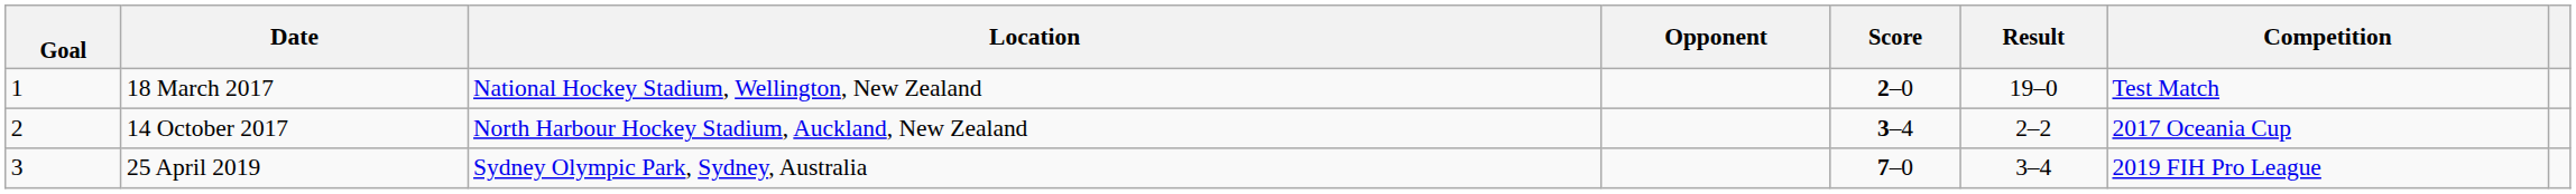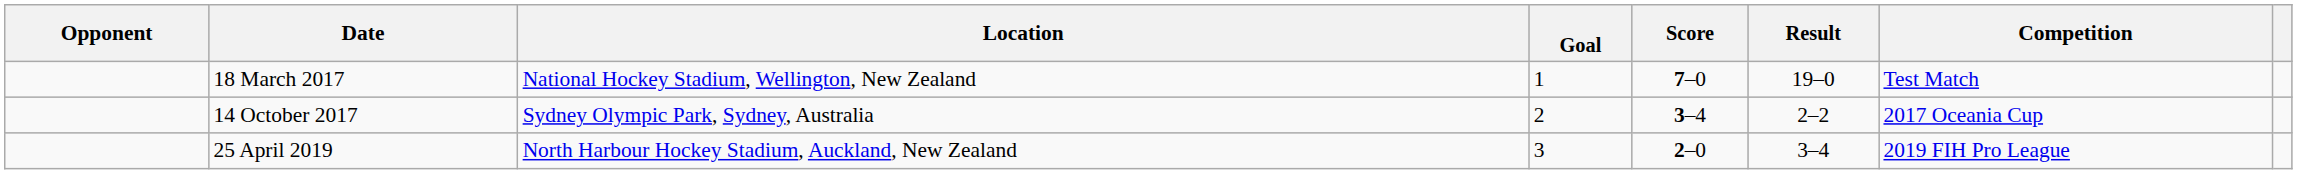 <table class="wikitable sortable" style="font-size:90%" width=97%>
 <tr>
-<th style="font-size:95%;" data-sort-type=number><br>Goal</th>
+<th width=130>Opponent</th>
 <th align=center>Date</th>
 <th>Location</th>
-<th width=130>Opponent</th>
+<th style="font-size:95%;" data-sort-type=number><br>Goal</th>
 <th data-sort-type="number" style="font-size:95%">Score</th>
 <th data-sort-type="number" style="font-size:95%">Result</th>
 <th>Competition</th>
 <th></th>
 </tr>
 <tr>
-<td>1</td>
+<td></td>
 <td>18 March 2017</td>
 <td><a href='#'>National Hockey Stadium</a>, <a href='#'>Wellington</a>, New Zealand</td>
-<td></td>
-<td align="center"><strong>2</strong>–0</td>
+<td>1</td>
+<td align="center"><strong>7</strong>–0</td>
 <td align="center">19–0</td>
 <td><a href='#'>Test Match</a></td>
 <td></td>
 </tr>
 <tr>
+<td></td>
+<td>14 October 2017</td>
+<td><a href='#'>Sydney Olympic Park</a>, <a href='#'>Sydney</a>, Australia</td>
 <td>2</td>
-<td>14 October 2017</td>
-<td><a href='#'>North Harbour Hockey Stadium</a>, <a href='#'>Auckland</a>, New Zealand</td>
-<td></td>
 <td align="center"><strong>3</strong>–4</td>
 <td align="center">2–2</td>
 <td><a href='#'>2017 Oceania Cup</a></td>
 <td></td>
 </tr>
 <tr>
+<td></td>
+<td>25 April 2019</td>
+<td><a href='#'>North Harbour Hockey Stadium</a>, <a href='#'>Auckland</a>, New Zealand</td>
 <td>3</td>
-<td>25 April 2019</td>
-<td><a href='#'>Sydney Olympic Park</a>, <a href='#'>Sydney</a>, Australia</td>
-<td></td>
-<td align="center"><strong>7</strong>–0</td>
+<td align="center"><strong>2</strong>–0</td>
 <td align="center">3–4</td>
 <td><a href='#'>2019 FIH Pro League</a></td>
 <td></td>
 </tr>
 </table>
